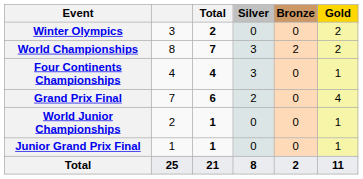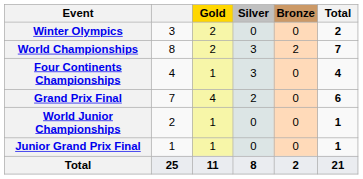 <table class="wikitable sortable plainrowheaders" style="text-align:center;">
 <tr>
 <th scope=col width=200px>Event</th>
 <th scope=col width=50px></th>
-<th scope=col width=50px>Total</th>
+<th scope=col width=50px style="background-color:gold;">Gold</th>
 <th scope=col width=50px style="background-color:silver;">Silver</th>
 <th scope=col width=50px style="background-color:#C96;">Bronze</th>
-<th scope=col width=50px style="background-color:gold;">Gold</th>
+<th scope=col width=50px>Total</th>
 </tr>
 <tr>
 <th scope=row><a href='#'>Winter Olympics</a></th>
 <td>3</td>
-<td><strong>2</strong></td>
+<td bgcolor=#F7F6A8>2</td>
 <td bgcolor=#DCE5E5>0</td>
 <td bgcolor=#FFDAB9>0</td>
-<td bgcolor=#F7F6A8>2</td>
+<td><strong>2</strong></td>
 </tr>
 <tr>
 <th scope=row><a href='#'>World Championships</a></th>
 <td>8</td>
-<td><strong>7</strong></td>
+<td bgcolor=#F7F6A8>2</td>
 <td bgcolor=#DCE5E5>3</td>
 <td bgcolor=#FFDAB9>2</td>
-<td bgcolor=#F7F6A8>2</td>
+<td><strong>7</strong></td>
 </tr>
 <tr>
 <th scope=row><a href='#'>Four Continents Championships</a></th>
 <td>4</td>
-<td><strong>4</strong></td>
+<td bgcolor=#F7F6A8>1</td>
 <td bgcolor=#DCE5E5>3</td>
 <td bgcolor=#FFDAB9>0</td>
-<td bgcolor=#F7F6A8>1</td>
+<td><strong>4</strong></td>
 </tr>
 <tr>
 <th scope=row><a href='#'>Grand Prix Final</a></th>
 <td>7</td>
-<td><strong>6</strong></td>
+<td bgcolor=#F7F6A8>4</td>
 <td bgcolor=#DCE5E5>2</td>
 <td bgcolor=#FFDAB9>0</td>
-<td bgcolor=#F7F6A8>4</td>
+<td><strong>6</strong></td>
 </tr>
 <tr>
 <th scope=row><a href='#'>World Junior Championships</a></th>
 <td>2</td>
-<td><strong>1</strong></td>
+<td bgcolor=#F7F6A8>1</td>
 <td bgcolor=#DCE5E5>0</td>
 <td bgcolor=#FFDAB9>0</td>
-<td bgcolor=#F7F6A8>1</td>
+<td><strong>1</strong></td>
 </tr>
 <tr>
 <th scope=row><a href='#'>Junior Grand Prix Final</a></th>
 <td>1</td>
-<td><strong>1</strong></td>
+<td bgcolor=#F7F6A8>1</td>
 <td bgcolor=#DCE5E5>0</td>
 <td bgcolor=#FFDAB9>0</td>
-<td bgcolor=#F7F6A8>1</td>
+<td><strong>1</strong></td>
 </tr>
 <tr style="background:#EAECF0; font-weight:bold;">
 <th scope=row><strong>Total</strong></th>
 <td>25</td>
-<td>21</td>
+<td>11</td>
 <td>8</td>
 <td>2</td>
-<td>11</td>
+<td>21</td>
 </tr>
 </table>
